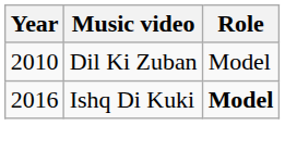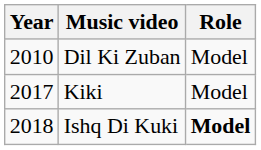 <table class="wikitable Sortable">
 <tr>
 <th>Year</th>
 <th>Music video</th>
 <th>Role</th>
 </tr>
 <tr>
 <td>2010</td>
 <td>Dil Ki Zuban</td>
 <td>Model</td>
 </tr>
 <tr>
-<td>2016</td>
+<td>2017</td>
+<td>Kiki</td>
+<td>Model</td>
+</tr>
+<tr>
+<td>2018</td>
 <td>Ishq Di Kuki</td>
 <td><strong>Model</strong></td>
 </tr>
 </table>
